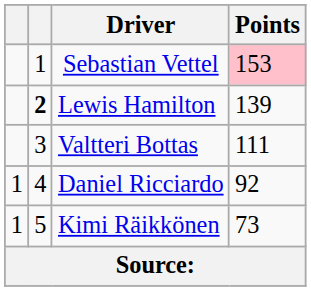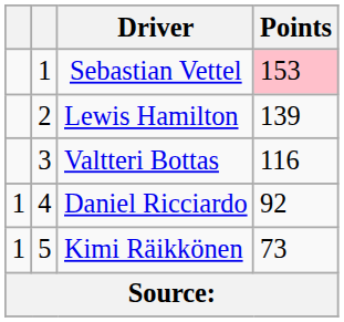 <table class="wikitable" style="font-size: 85%;">
 <tr>
 <th></th>
 <th></th>
 <th>Driver</th>
 <th>Points</th>
 </tr>
 <tr>
 <td align="left"></td>
 <td align="center">1</td>
 <td align="center"> <a href='#'>Sebastian Vettel</a></td>
 <td align="left" style="background: pink;">153</td>
 </tr>
 <tr>
 <td align="left"></td>
-<td align="center"><strong>2</strong></td>
+<td align="center">2</td>
 <td> <a href='#'>Lewis Hamilton</a></td>
 <td align="left">139</td>
 </tr>
 <tr>
 <td align="left"></td>
 <td align="center">3</td>
 <td> <a href='#'>Valtteri Bottas</a></td>
-<td align="left">111</td>
+<td align="left">116</td>
 </tr>
 <tr>
 <td align="left"> 1</td>
 <td align="center">4</td>
 <td> <a href='#'>Daniel Ricciardo</a></td>
 <td align="left">92</td>
 </tr>
 <tr>
 <td align="left"> 1</td>
 <td align="center">5</td>
 <td> <a href='#'>Kimi Räikkönen</a></td>
 <td align="left">73</td>
 </tr>
 <tr>
 <th colspan=4>Source:</th>
 </tr>
 </table>
